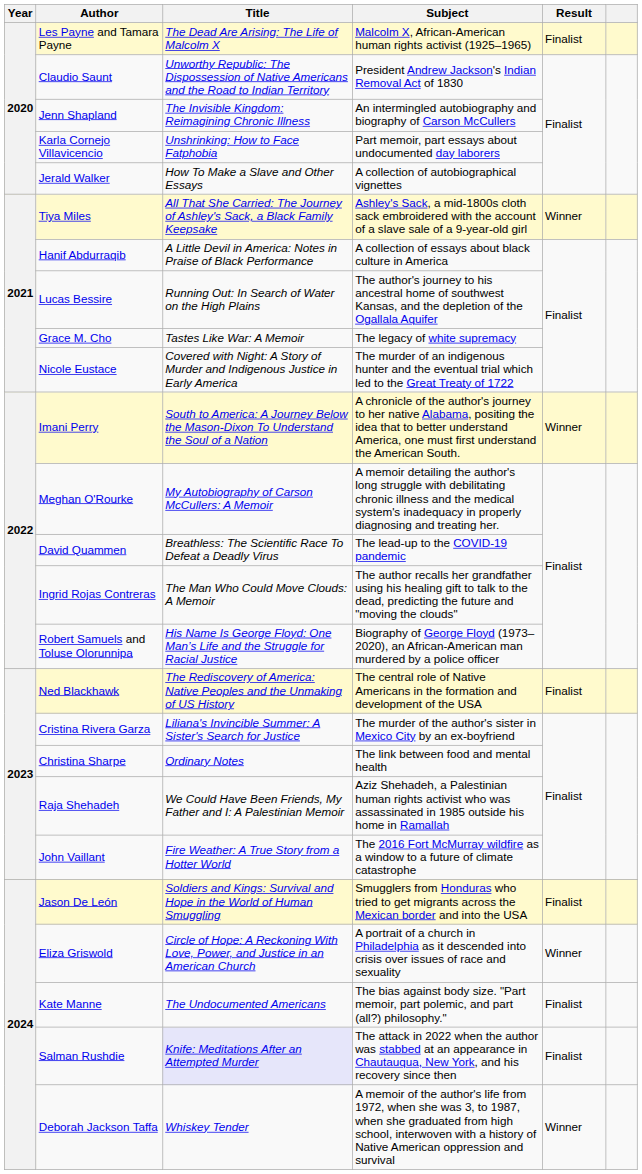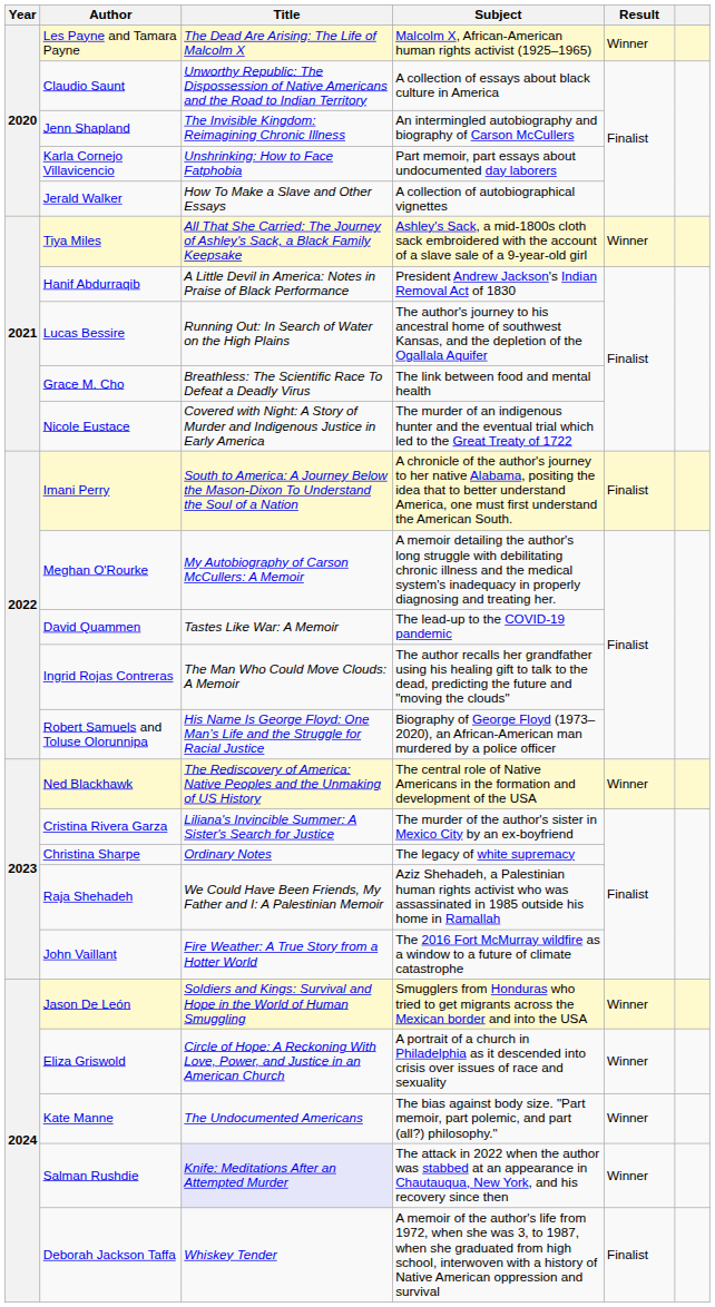 <table class="wikitable">
 <tr>
 <th scope="col" width="5%">Year</th>
 <th scope="col" width="20%">Author</th>
 <th scope="col" width="30%">Title</th>
 <th scope="col" width="30%">Subject</th>
 <th scope="col" width="10%">Result</th>
 <th scope="col" width="5%"></th>
 </tr>
 <tr style=background:LemonChiffon; color:black>
 <th rowspan="5">2020</th>
 <td><a href='#'>Les Payne</a> and Tamara Payne</td>
 <td><em><a href='#'>The Dead Are Arising: The Life of Malcolm X</a></em></td>
 <td><a href='#'>Malcolm X</a>, African-American human rights activist (1925–1965)</td>
-<td>Finalist</td>
+<td>Winner</td>
 <td></td>
 </tr>
 <tr>
 <td><a href='#'>Claudio Saunt</a></td>
 <td><em><a href='#'>Unworthy Republic: The Dispossession of Native Americans and the Road to Indian Territory</a></em></td>
-<td>President <a href='#'>Andrew Jackson</a>'s <a href='#'>Indian Removal Act</a> of 1830</td>
+<td>A collection of essays about black culture in America</td>
 <td rowspan="4">Finalist</td>
 <td rowspan="4"></td>
 </tr>
 <tr>
 <td><a href='#'>Jenn Shapland</a></td>
 <td><em><a href='#'>The Invisible Kingdom: Reimagining Chronic Illness</a></em></td>
 <td>An intermingled autobiography and biography of <a href='#'>Carson McCullers</a></td>
 </tr>
 <tr>
 <td><a href='#'>Karla Cornejo Villavicencio</a></td>
 <td><a href='#'><em>Unshrinking: How to Face Fatphobia</em></a></td>
 <td>Part memoir, part essays about undocumented <a href='#'>day laborers</a></td>
 </tr>
 <tr>
 <td><a href='#'>Jerald Walker</a></td>
 <td><em>How To Make a Slave and Other Essays</em></td>
 <td>A collection of autobiographical vignettes</td>
 </tr>
 <tr style=background:LemonChiffon; color:black>
 <th rowspan="5">2021</th>
 <td><a href='#'>Tiya Miles</a></td>
 <td><em><a href='#'>All That She Carried: The Journey of Ashley's Sack, a Black Family Keepsake</a></em></td>
 <td><a href='#'>Ashley's Sack</a>, a mid-1800s cloth sack embroidered with the account of a slave sale of a 9-year-old girl</td>
 <td>Winner</td>
 <td></td>
 </tr>
 <tr>
 <td><a href='#'>Hanif Abdurraqib</a></td>
 <td><em>A Little Devil in America: Notes in Praise of Black Performance</em></td>
-<td>A collection of essays about black culture in America</td>
+<td>President <a href='#'>Andrew Jackson</a>'s <a href='#'>Indian Removal Act</a> of 1830</td>
 <td rowspan="4">Finalist</td>
 <td rowspan="4"></td>
 </tr>
 <tr>
 <td><a href='#'>Lucas Bessire</a></td>
 <td><em>Running Out: In Search of Water on the High Plains</em></td>
 <td>The author's journey to his ancestral home of southwest Kansas, and the depletion of the <a href='#'>Ogallala Aquifer</a></td>
 </tr>
 <tr>
 <td><a href='#'>Grace M. Cho</a></td>
-<td><em>Tastes Like War: A Memoir</em></td>
-<td>The legacy of <a href='#'>white supremacy</a></td>
+<td><em>Breathless: The Scientific Race To Defeat a Deadly Virus</em></td>
+<td>The link between food and mental health</td>
 </tr>
 <tr>
 <td><a href='#'>Nicole Eustace</a></td>
 <td><em>Covered with Night: A Story of Murder and Indigenous Justice in Early America</em></td>
 <td>The murder of an indigenous hunter and the eventual trial which led to the <a href='#'>Great Treaty of 1722</a></td>
 </tr>
 <tr style=background:LemonChiffon; color:black>
 <th rowspan="5">2022</th>
 <td><a href='#'>Imani Perry</a></td>
 <td><em><a href='#'>South to America: A Journey Below the Mason-Dixon To Understand the Soul of a Nation</a></em></td>
 <td>A chronicle of the author's journey to her native <a href='#'>Alabama</a>, positing the idea that to better understand America, one must first understand the American South.</td>
-<td>Winner</td>
+<td>Finalist</td>
 <td></td>
 </tr>
 <tr>
 <td><a href='#'>Meghan O'Rourke</a></td>
 <td><em><a href='#'>My Autobiography of Carson McCullers: A Memoir</a></em></td>
 <td>A memoir detailing the author's long struggle with debilitating chronic illness and the medical system's inadequacy in properly diagnosing and treating her.</td>
 <td rowspan="4">Finalist</td>
 <td rowspan="4"></td>
 </tr>
 <tr>
 <td><a href='#'>David Quammen</a></td>
-<td><em>Breathless: The Scientific Race To Defeat a Deadly Virus</em></td>
+<td><em>Tastes Like War: A Memoir</em></td>
 <td>The lead-up to the <a href='#'>COVID-19 pandemic</a></td>
 </tr>
 <tr>
 <td><a href='#'>Ingrid Rojas Contreras</a></td>
 <td><em>The Man Who Could Move Clouds: A Memoir</em></td>
 <td>The author recalls her grandfather using his healing gift to talk to the dead, predicting the future and "moving the clouds"</td>
 </tr>
 <tr>
 <td><a href='#'>Robert Samuels</a> and <a href='#'>Toluse Olorunnipa</a></td>
 <td><em><a href='#'>His Name Is George Floyd: One Man’s Life and the Struggle for Racial Justice</a></em></td>
 <td>Biography of <a href='#'>George Floyd</a> (1973–2020), an African-American man murdered by a police officer</td>
 </tr>
 <tr style=background:LemonChiffon; color:black>
 <th rowspan="5">2023</th>
 <td><a href='#'>Ned Blackhawk</a></td>
 <td><em><a href='#'>The Rediscovery of America: Native Peoples and the Unmaking of US History</a></em></td>
 <td>The central role of Native Americans in the formation and development of the USA</td>
-<td>Finalist</td>
+<td>Winner</td>
 <td></td>
 </tr>
 <tr>
 <td><a href='#'>Cristina Rivera Garza</a></td>
 <td><em><a href='#'>Liliana's Invincible Summer: A Sister's Search for Justice</a></em></td>
 <td>The murder of the author's sister in <a href='#'>Mexico City</a> by an ex-boyfriend</td>
 <td rowspan="4">Finalist</td>
 <td rowspan="4"></td>
 </tr>
 <tr>
 <td><a href='#'>Christina Sharpe</a></td>
 <td><em><a href='#'>Ordinary Notes</a></em></td>
-<td>The link between food and mental health</td>
+<td>The legacy of <a href='#'>white supremacy</a></td>
 </tr>
 <tr>
 <td><a href='#'>Raja Shehadeh</a></td>
 <td><em>We Could Have Been Friends, My Father and I: A Palestinian Memoir</em></td>
 <td>Aziz Shehadeh, a Palestinian human rights activist who was assassinated in 1985 outside his home in <a href='#'>Ramallah</a></td>
 </tr>
 <tr>
 <td><a href='#'>John Vaillant</a></td>
 <td><em><a href='#'>Fire Weather: A True Story from a Hotter World</a></em></td>
 <td>The <a href='#'>2016 Fort McMurray wildfire</a> as a window to a future of climate catastrophe</td>
 </tr>
 <tr style=background:LemonChiffon; color:black>
 <th rowspan="5">2024</th>
 <td><a href='#'>Jason De León</a></td>
 <td><a href='#'><em>Soldiers and Kings: Survival and Hope in the World of Human Smuggling</em></a></td>
 <td>Smugglers from <a href='#'>Honduras</a> who tried to get migrants across the <a href='#'>Mexican border</a> and into the USA</td>
-<td>Finalist</td>
+<td>Winner</td>
 <td></td>
 </tr>
 <tr>
 <td><a href='#'>Eliza Griswold</a></td>
 <td><em><a href='#'>Circle of Hope: A Reckoning With Love, Power, and Justice in an American Church</a></em></td>
 <td>A portrait of a church in <a href='#'>Philadelphia</a> as it descended into crisis over issues of race and sexuality</td>
 <td>Winner</td>
 <td></td>
 </tr>
 <tr>
 <td><a href='#'>Kate Manne</a></td>
 <td><em><a href='#'>The Undocumented Americans</a></em></td>
 <td>The bias against body size. "Part memoir, part polemic, and part (all?) philosophy."</td>
-<td>Finalist</td>
+<td>Winner</td>
 <td></td>
 </tr>
 <tr>
 <td><a href='#'>Salman Rushdie</a></td>
 <td style="background: lavender;"><em><a href='#'>Knife: Meditations After an Attempted Murder</a></em></td>
 <td>The attack in 2022 when the author was <a href='#'>stabbed</a> at an appearance in <a href='#'>Chautauqua, New York</a>, and his recovery since then</td>
-<td>Finalist</td>
+<td>Winner</td>
 <td></td>
 </tr>
 <tr>
 <td><a href='#'>Deborah Jackson Taffa</a></td>
 <td><em><a href='#'>Whiskey Tender</a></em></td>
 <td>A memoir of the author's life from 1972, when she was 3, to 1987, when she graduated from high school, interwoven with a history of Native American oppression and survival</td>
-<td>Winner</td>
+<td>Finalist</td>
 <td></td>
 </tr>
 </table>
